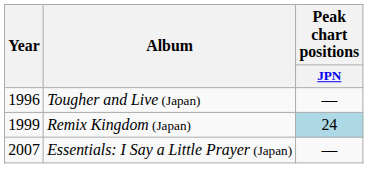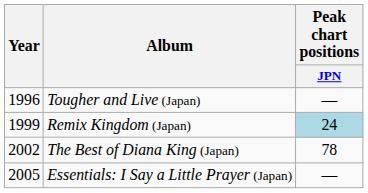 <table class="wikitable" style="text-align: center">
 <tr>
 <th rowspan=2>Year</th>
 <th rowspan=2>Album</th>
 <th colspan=1>Peak chart positions</th>
 </tr>
 <tr style="font-size:smaller;">
 <th width=40><a href='#'>JPN</a><br></th>
 </tr>
 <tr>
 <td>1996</td>
 <td align=left><em>Tougher and Live</em><small> (Japan)</small></td>
 <td>—</td>
 </tr>
 <tr>
 <td>1999</td>
 <td align=left><em>Remix Kingdom</em><small> (Japan)</small></td>
 <td style="background: lightblue;">24</td>
 </tr>
 <tr>
-<td>2007</td>
+<td>2002</td>
+<td align=left><em>The Best of Diana King</em><small> (Japan)</small></td>
+<td>78</td>
+</tr>
+<tr>
+<td>2005</td>
 <td align=left><em>Essentials: I Say a Little Prayer</em><small> (Japan)</small></td>
 <td>—</td>
 </tr>
 </table>
